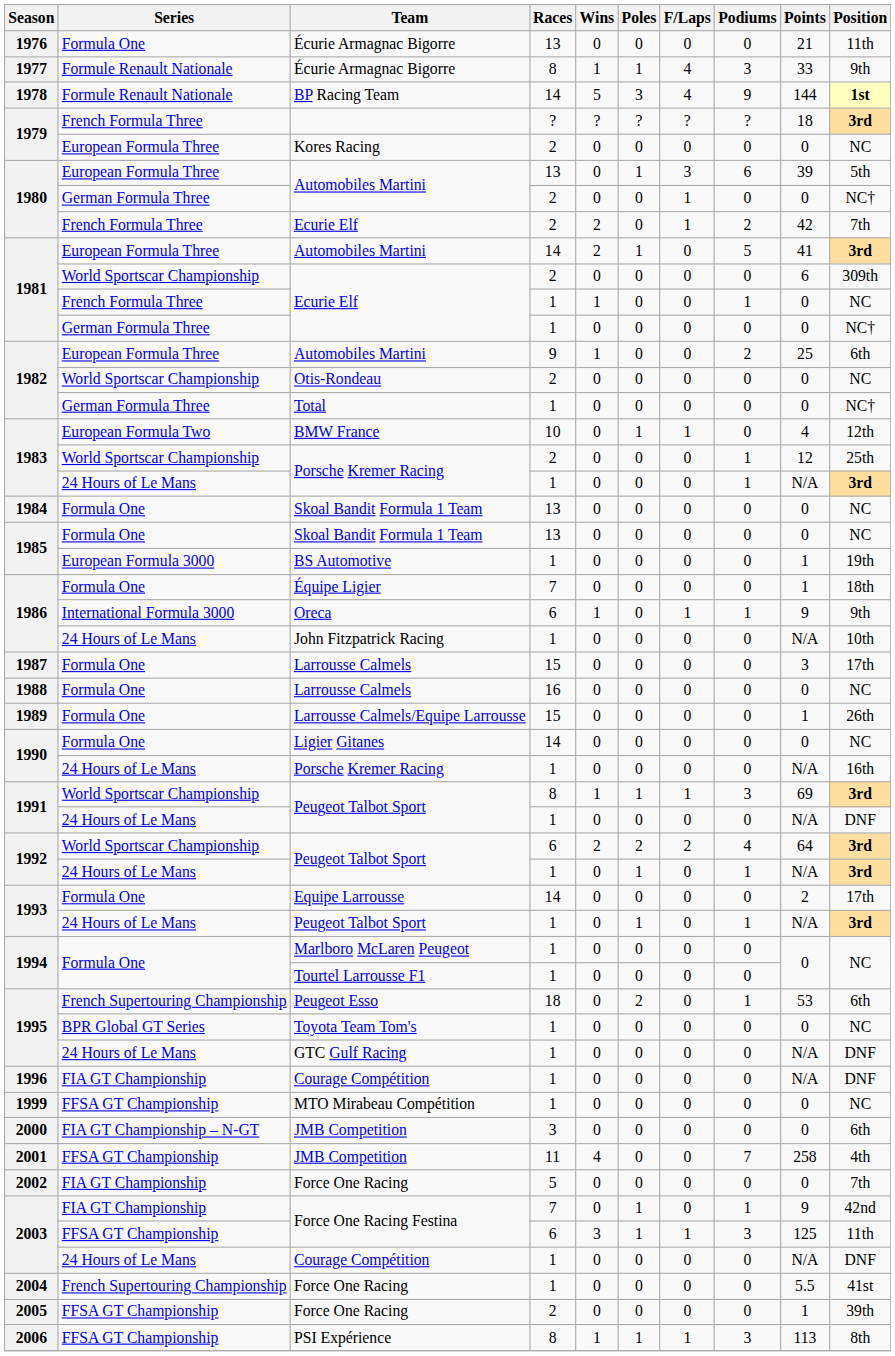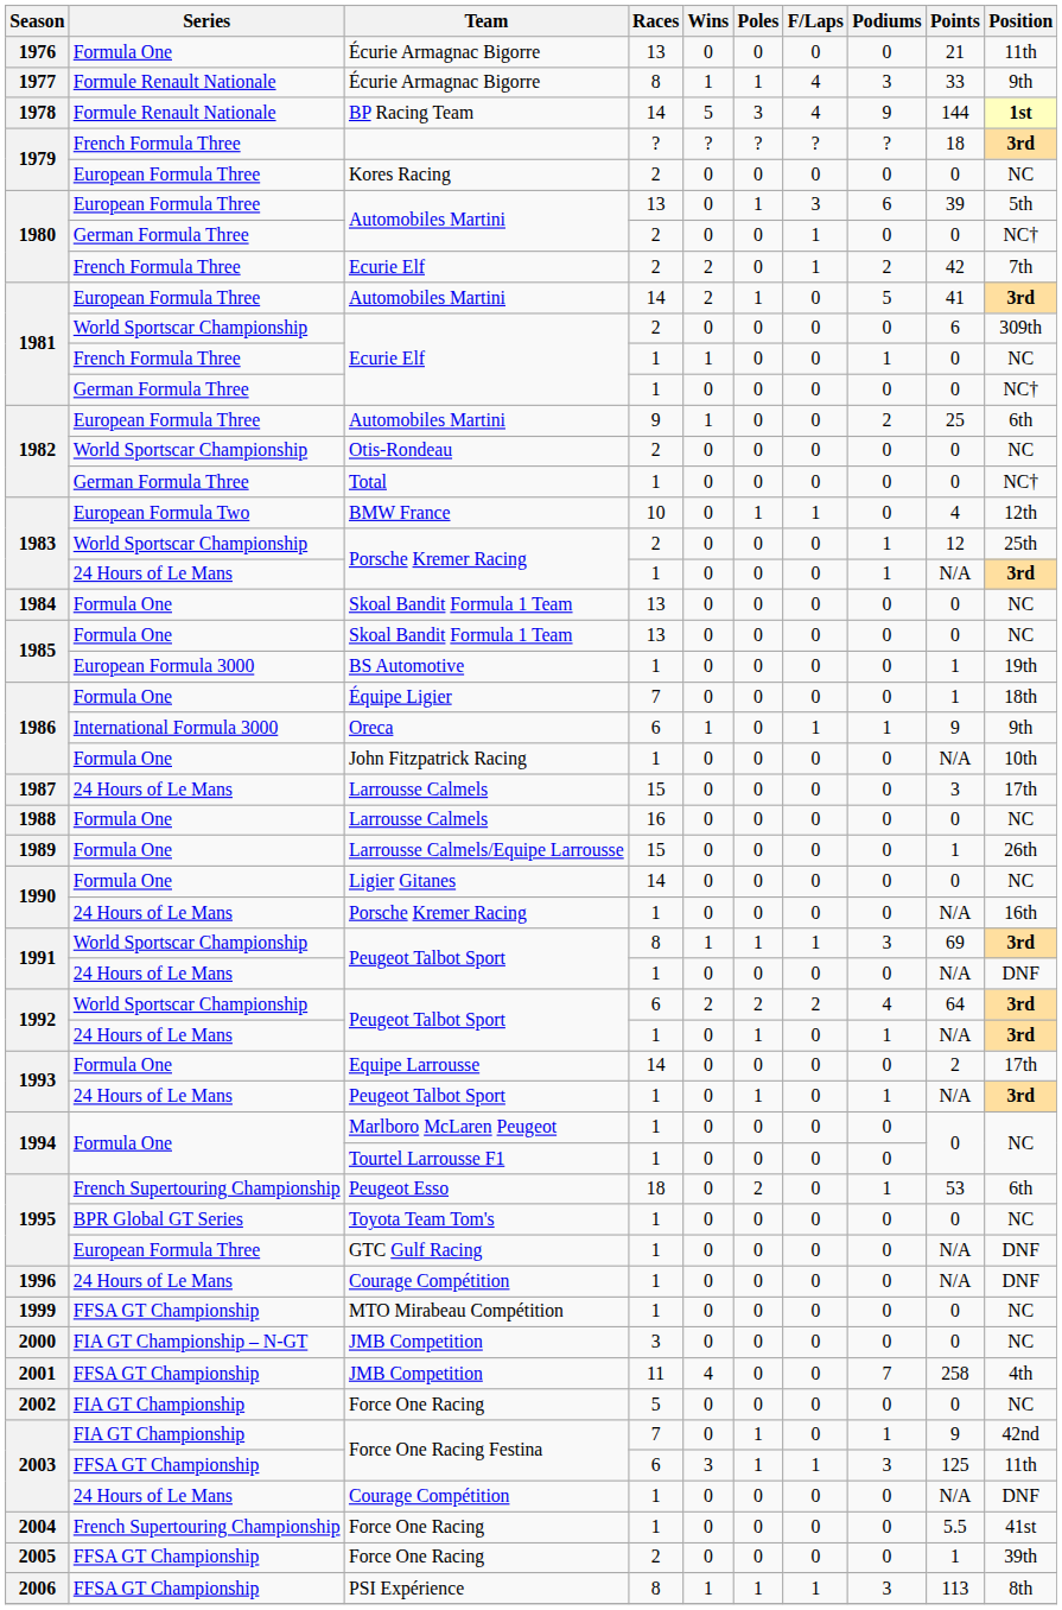 <table class="wikitable" style="font-size: 90%; text-align:center">
 <tr>
 <th>Season</th>
 <th>Series</th>
 <th>Team</th>
 <th>Races</th>
 <th>Wins</th>
 <th>Poles</th>
 <th>F/Laps</th>
 <th>Podiums</th>
 <th>Points</th>
 <th>Position</th>
 </tr>
 <tr>
 <th>1976</th>
 <td align=left><a href='#'>Formula One</a></td>
 <td align=left>Écurie Armagnac Bigorre</td>
 <td>13</td>
 <td>0</td>
 <td>0</td>
 <td>0</td>
 <td>0</td>
 <td>21</td>
 <td>11th</td>
 </tr>
 <tr>
 <th>1977</th>
 <td align=left><a href='#'>Formule Renault Nationale</a></td>
 <td align=left>Écurie Armagnac Bigorre</td>
 <td>8</td>
 <td>1</td>
 <td>1</td>
 <td>4</td>
 <td>3</td>
 <td>33</td>
 <td>9th</td>
 </tr>
 <tr>
 <th>1978</th>
 <td align=left><a href='#'>Formule Renault Nationale</a></td>
 <td align=left><a href='#'>BP</a> Racing Team</td>
 <td>14</td>
 <td>5</td>
 <td>3</td>
 <td>4</td>
 <td>9</td>
 <td>144</td>
 <td style="background:#FFFFBF"><strong>1st</strong></td>
 </tr>
 <tr>
 <th rowspan=2>1979</th>
 <td align=left><a href='#'>French Formula Three</a></td>
 <td align=left></td>
 <td>?</td>
 <td>?</td>
 <td>?</td>
 <td>?</td>
 <td>?</td>
 <td>18</td>
 <td style="background:#FFDF9F"><strong>3rd</strong></td>
 </tr>
 <tr>
 <td align=left><a href='#'>European Formula Three</a></td>
 <td align=left>Kores Racing</td>
 <td>2</td>
 <td>0</td>
 <td>0</td>
 <td>0</td>
 <td>0</td>
 <td>0</td>
 <td>NC</td>
 </tr>
 <tr>
 <th rowspan=3>1980</th>
 <td align=left><a href='#'>European Formula Three</a></td>
 <td rowspan="2" style="text-align:left"><a href='#'>Automobiles Martini</a></td>
 <td>13</td>
 <td>0</td>
 <td>1</td>
 <td>3</td>
 <td>6</td>
 <td>39</td>
 <td>5th</td>
 </tr>
 <tr>
 <td align=left><a href='#'>German Formula Three</a></td>
 <td>2</td>
 <td>0</td>
 <td>0</td>
 <td>1</td>
 <td>0</td>
 <td>0</td>
 <td>NC†</td>
 </tr>
 <tr>
 <td align=left><a href='#'>French Formula Three</a></td>
 <td align=left><a href='#'>Ecurie Elf</a></td>
 <td>2</td>
 <td>2</td>
 <td>0</td>
 <td>1</td>
 <td>2</td>
 <td>42</td>
 <td>7th</td>
 </tr>
 <tr>
 <th rowspan=4>1981</th>
 <td align=left><a href='#'>European Formula Three</a></td>
 <td align=left><a href='#'>Automobiles Martini</a></td>
 <td>14</td>
 <td>2</td>
 <td>1</td>
 <td>0</td>
 <td>5</td>
 <td>41</td>
 <td style="background:#FFDF9F"><strong>3rd</strong></td>
 </tr>
 <tr>
 <td align=left><a href='#'>World Sportscar Championship</a></td>
 <td rowspan="3" style="text-align:left"><a href='#'>Ecurie Elf</a></td>
 <td>2</td>
 <td>0</td>
 <td>0</td>
 <td>0</td>
 <td>0</td>
 <td>6</td>
 <td>309th</td>
 </tr>
 <tr>
 <td align=left><a href='#'>French Formula Three</a></td>
 <td>1</td>
 <td>1</td>
 <td>0</td>
 <td>0</td>
 <td>1</td>
 <td>0</td>
 <td>NC</td>
 </tr>
 <tr>
 <td align=left><a href='#'>German Formula Three</a></td>
 <td>1</td>
 <td>0</td>
 <td>0</td>
 <td>0</td>
 <td>0</td>
 <td>0</td>
 <td>NC†</td>
 </tr>
 <tr>
 <th rowspan=3>1982</th>
 <td align=left><a href='#'>European Formula Three</a></td>
 <td align=left><a href='#'>Automobiles Martini</a></td>
 <td>9</td>
 <td>1</td>
 <td>0</td>
 <td>0</td>
 <td>2</td>
 <td>25</td>
 <td>6th</td>
 </tr>
 <tr>
 <td align=left><a href='#'>World Sportscar Championship</a></td>
 <td align=left><a href='#'>Otis-Rondeau</a></td>
 <td>2</td>
 <td>0</td>
 <td>0</td>
 <td>0</td>
 <td>0</td>
 <td>0</td>
 <td>NC</td>
 </tr>
 <tr>
 <td align=left><a href='#'>German Formula Three</a></td>
 <td align=left><a href='#'>Total</a></td>
 <td>1</td>
 <td>0</td>
 <td>0</td>
 <td>0</td>
 <td>0</td>
 <td>0</td>
 <td>NC†</td>
 </tr>
 <tr>
 <th rowspan=3>1983</th>
 <td align=left><a href='#'>European Formula Two</a></td>
 <td align=left><a href='#'>BMW France</a></td>
 <td>10</td>
 <td>0</td>
 <td>1</td>
 <td>1</td>
 <td>0</td>
 <td>4</td>
 <td>12th</td>
 </tr>
 <tr>
 <td align=left><a href='#'>World Sportscar Championship</a></td>
 <td rowspan="2" style="text-align:left"><a href='#'>Porsche</a> <a href='#'>Kremer Racing</a></td>
 <td>2</td>
 <td>0</td>
 <td>0</td>
 <td>0</td>
 <td>1</td>
 <td>12</td>
 <td>25th</td>
 </tr>
 <tr>
 <td align=left><a href='#'>24 Hours of Le Mans</a></td>
 <td>1</td>
 <td>0</td>
 <td>0</td>
 <td>0</td>
 <td>1</td>
 <td>N/A</td>
 <td style="background:#FFDF9F"><strong>3rd</strong></td>
 </tr>
 <tr>
 <th>1984</th>
 <td align=left><a href='#'>Formula One</a></td>
 <td align=left><a href='#'>Skoal Bandit</a> <a href='#'>Formula 1 Team</a></td>
 <td>13</td>
 <td>0</td>
 <td>0</td>
 <td>0</td>
 <td>0</td>
 <td>0</td>
 <td>NC</td>
 </tr>
 <tr>
 <th rowspan=2>1985</th>
 <td align=left><a href='#'>Formula One</a></td>
 <td align=left><a href='#'>Skoal Bandit</a> <a href='#'>Formula 1 Team</a></td>
 <td>13</td>
 <td>0</td>
 <td>0</td>
 <td>0</td>
 <td>0</td>
 <td>0</td>
 <td>NC</td>
 </tr>
 <tr>
 <td align=left><a href='#'>European Formula 3000</a></td>
 <td align=left><a href='#'>BS Automotive</a></td>
 <td>1</td>
 <td>0</td>
 <td>0</td>
 <td>0</td>
 <td>0</td>
 <td>1</td>
 <td>19th</td>
 </tr>
 <tr>
 <th rowspan=3>1986</th>
 <td align=left><a href='#'>Formula One</a></td>
 <td align=left><a href='#'>Équipe Ligier</a></td>
 <td>7</td>
 <td>0</td>
 <td>0</td>
 <td>0</td>
 <td>0</td>
 <td>1</td>
 <td>18th</td>
 </tr>
 <tr>
 <td align=left><a href='#'>International Formula 3000</a></td>
 <td align=left><a href='#'>Oreca</a></td>
 <td>6</td>
 <td>1</td>
 <td>0</td>
 <td>1</td>
 <td>1</td>
 <td>9</td>
 <td>9th</td>
 </tr>
 <tr>
-<td align=left><a href='#'>24 Hours of Le Mans</a></td>
+<td align=left><a href='#'>Formula One</a></td>
 <td align=left>John Fitzpatrick Racing</td>
 <td>1</td>
 <td>0</td>
 <td>0</td>
 <td>0</td>
 <td>0</td>
 <td>N/A</td>
 <td>10th</td>
 </tr>
 <tr>
 <th>1987</th>
-<td align=left><a href='#'>Formula One</a></td>
+<td align=left><a href='#'>24 Hours of Le Mans</a></td>
 <td align=left><a href='#'>Larrousse Calmels</a></td>
 <td>15</td>
 <td>0</td>
 <td>0</td>
 <td>0</td>
 <td>0</td>
 <td>3</td>
 <td>17th</td>
 </tr>
 <tr>
 <th>1988</th>
 <td align=left><a href='#'>Formula One</a></td>
 <td align=left><a href='#'>Larrousse Calmels</a></td>
 <td>16</td>
 <td>0</td>
 <td>0</td>
 <td>0</td>
 <td>0</td>
 <td>0</td>
 <td>NC</td>
 </tr>
 <tr>
 <th>1989</th>
 <td align=left><a href='#'>Formula One</a></td>
 <td align=left nowrap><a href='#'>Larrousse Calmels/Equipe Larrousse</a></td>
 <td>15</td>
 <td>0</td>
 <td>0</td>
 <td>0</td>
 <td>0</td>
 <td>1</td>
 <td>26th</td>
 </tr>
 <tr>
 <th rowspan=2>1990</th>
 <td align=left><a href='#'>Formula One</a></td>
 <td align=left><a href='#'>Ligier</a> <a href='#'>Gitanes</a></td>
 <td>14</td>
 <td>0</td>
 <td>0</td>
 <td>0</td>
 <td>0</td>
 <td>0</td>
 <td>NC</td>
 </tr>
 <tr>
 <td align=left><a href='#'>24 Hours of Le Mans</a></td>
 <td align=left><a href='#'>Porsche</a> <a href='#'>Kremer Racing</a></td>
 <td>1</td>
 <td>0</td>
 <td>0</td>
 <td>0</td>
 <td>0</td>
 <td>N/A</td>
 <td>16th</td>
 </tr>
 <tr>
 <th rowspan=2>1991</th>
 <td align=left><a href='#'>World Sportscar Championship</a></td>
 <td rowspan="2" style="text-align:left"><a href='#'>Peugeot Talbot Sport</a></td>
 <td>8</td>
 <td>1</td>
 <td>1</td>
 <td>1</td>
 <td>3</td>
 <td>69</td>
 <td style="background:#FFDF9F"><strong>3rd</strong></td>
 </tr>
 <tr>
 <td align=left><a href='#'>24 Hours of Le Mans</a></td>
 <td>1</td>
 <td>0</td>
 <td>0</td>
 <td>0</td>
 <td>0</td>
 <td>N/A</td>
 <td>DNF</td>
 </tr>
 <tr>
 <th rowspan=2>1992</th>
 <td align=left><a href='#'>World Sportscar Championship</a></td>
 <td rowspan="2" style="text-align:left"><a href='#'>Peugeot Talbot Sport</a></td>
 <td>6</td>
 <td>2</td>
 <td>2</td>
 <td>2</td>
 <td>4</td>
 <td>64</td>
 <td style="background:#FFDF9F"><strong>3rd</strong></td>
 </tr>
 <tr>
 <td align=left><a href='#'>24 Hours of Le Mans</a></td>
 <td>1</td>
 <td>0</td>
 <td>1</td>
 <td>0</td>
 <td>1</td>
 <td>N/A</td>
 <td style="background:#FFDF9F"><strong>3rd</strong></td>
 </tr>
 <tr>
 <th rowspan=2>1993</th>
 <td align=left><a href='#'>Formula One</a></td>
 <td align=left><a href='#'>Equipe Larrousse</a></td>
 <td>14</td>
 <td>0</td>
 <td>0</td>
 <td>0</td>
 <td>0</td>
 <td>2</td>
 <td>17th</td>
 </tr>
 <tr>
 <td align=left><a href='#'>24 Hours of Le Mans</a></td>
 <td align=left><a href='#'>Peugeot Talbot Sport</a></td>
 <td>1</td>
 <td>0</td>
 <td>1</td>
 <td>0</td>
 <td>1</td>
 <td>N/A</td>
 <td style="background:#FFDF9F"><strong>3rd</strong></td>
 </tr>
 <tr>
 <th rowspan=2>1994</th>
 <td rowspan="2" style="text-align:left"><a href='#'>Formula One</a></td>
 <td align=left><a href='#'>Marlboro</a> <a href='#'>McLaren</a> <a href='#'>Peugeot</a></td>
 <td>1</td>
 <td>0</td>
 <td>0</td>
 <td>0</td>
 <td>0</td>
 <td rowspan=2>0</td>
 <td rowspan=2>NC</td>
 </tr>
 <tr>
 <td align=left><a href='#'>Tourtel Larrousse F1</a></td>
 <td>1</td>
 <td>0</td>
 <td>0</td>
 <td>0</td>
 <td>0</td>
 </tr>
 <tr>
 <th rowspan=3>1995</th>
 <td align=left nowrap><a href='#'>French Supertouring Championship</a></td>
 <td align=left><a href='#'>Peugeot Esso</a></td>
 <td>18</td>
 <td>0</td>
 <td>2</td>
 <td>0</td>
 <td>1</td>
 <td>53</td>
 <td>6th</td>
 </tr>
 <tr>
 <td align=left><a href='#'>BPR Global GT Series</a></td>
 <td align=left><a href='#'>Toyota Team Tom's</a></td>
 <td>1</td>
 <td>0</td>
 <td>0</td>
 <td>0</td>
 <td>0</td>
 <td>0</td>
 <td>NC</td>
 </tr>
 <tr>
-<td align=left><a href='#'>24 Hours of Le Mans</a></td>
+<td align=left><a href='#'>European Formula Three</a></td>
 <td align=left>GTC <a href='#'>Gulf Racing</a></td>
 <td>1</td>
 <td>0</td>
 <td>0</td>
 <td>0</td>
 <td>0</td>
 <td>N/A</td>
 <td>DNF</td>
 </tr>
 <tr>
 <th>1996</th>
-<td align=left><a href='#'>FIA GT Championship</a></td>
+<td align=left><a href='#'>24 Hours of Le Mans</a></td>
 <td align=left><a href='#'>Courage Compétition</a></td>
 <td>1</td>
 <td>0</td>
 <td>0</td>
 <td>0</td>
 <td>0</td>
 <td>N/A</td>
 <td>DNF</td>
 </tr>
 <tr>
 <th>1999</th>
 <td align=left><a href='#'>FFSA GT Championship</a></td>
 <td align=left>MTO Mirabeau Compétition</td>
 <td>1</td>
 <td>0</td>
 <td>0</td>
 <td>0</td>
 <td>0</td>
 <td>0</td>
 <td>NC</td>
 </tr>
 <tr>
 <th>2000</th>
 <td align=left><a href='#'>FIA GT Championship – N-GT</a></td>
 <td align=left><a href='#'>JMB Competition</a></td>
 <td>3</td>
 <td>0</td>
 <td>0</td>
 <td>0</td>
 <td>0</td>
 <td>0</td>
-<td>6th</td>
+<td>NC</td>
 </tr>
 <tr>
 <th>2001</th>
 <td align=left><a href='#'>FFSA GT Championship</a></td>
 <td align=left><a href='#'>JMB Competition</a></td>
 <td>11</td>
 <td>4</td>
 <td>0</td>
 <td>0</td>
 <td>7</td>
 <td>258</td>
 <td>4th</td>
 </tr>
 <tr>
 <th>2002</th>
 <td align=left><a href='#'>FIA GT Championship</a></td>
 <td align=left>Force One Racing</td>
 <td>5</td>
 <td>0</td>
 <td>0</td>
 <td>0</td>
 <td>0</td>
 <td>0</td>
-<td>7th</td>
+<td>NC</td>
 </tr>
 <tr>
 <th rowspan=3>2003</th>
 <td align=left><a href='#'>FIA GT Championship</a></td>
 <td rowspan="2" style="text-align:left">Force One Racing Festina</td>
 <td>7</td>
 <td>0</td>
 <td>1</td>
 <td>0</td>
 <td>1</td>
 <td>9</td>
 <td>42nd</td>
 </tr>
 <tr>
 <td align=left><a href='#'>FFSA GT Championship</a></td>
 <td>6</td>
 <td>3</td>
 <td>1</td>
 <td>1</td>
 <td>3</td>
 <td>125</td>
 <td>11th</td>
 </tr>
 <tr>
 <td align=left><a href='#'>24 Hours of Le Mans</a></td>
 <td align=left><a href='#'>Courage Compétition</a></td>
 <td>1</td>
 <td>0</td>
 <td>0</td>
 <td>0</td>
 <td>0</td>
 <td>N/A</td>
 <td>DNF</td>
 </tr>
 <tr>
 <th>2004</th>
 <td align=left nowrap><a href='#'>French Supertouring Championship</a></td>
 <td align=left>Force One Racing</td>
 <td>1</td>
 <td>0</td>
 <td>0</td>
 <td>0</td>
 <td>0</td>
 <td>5.5</td>
 <td>41st</td>
 </tr>
 <tr>
 <th>2005</th>
 <td align=left><a href='#'>FFSA GT Championship</a></td>
 <td align=left>Force One Racing</td>
 <td>2</td>
 <td>0</td>
 <td>0</td>
 <td>0</td>
 <td>0</td>
 <td>1</td>
 <td>39th</td>
 </tr>
 <tr>
 <th>2006</th>
 <td align=left><a href='#'>FFSA GT Championship</a></td>
 <td align=left>PSI Expérience</td>
 <td>8</td>
 <td>1</td>
 <td>1</td>
 <td>1</td>
 <td>3</td>
 <td>113</td>
 <td>8th</td>
 </tr>
 <tr>
 </tr>
 </table>
